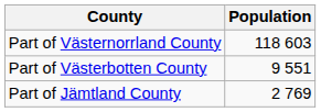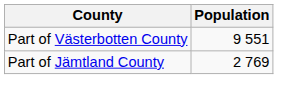 <table border class="wikitable">
 <tr>
 <th>County</th>
 <th>Population</th>
-</tr>
-<tr align=right>
-<td align=left>Part of <a href='#'>Västernorrland County</a></td>
-<td>118 603</td>
 </tr>
 <tr align=right>
 <td align=left>Part of <a href='#'>Västerbotten County</a></td>
 <td>9 551</td>
 </tr>
 <tr align=right>
 <td align=left>Part of <a href='#'>Jämtland County</a></td>
 <td>2 769</td>
 </tr>
 </table>
